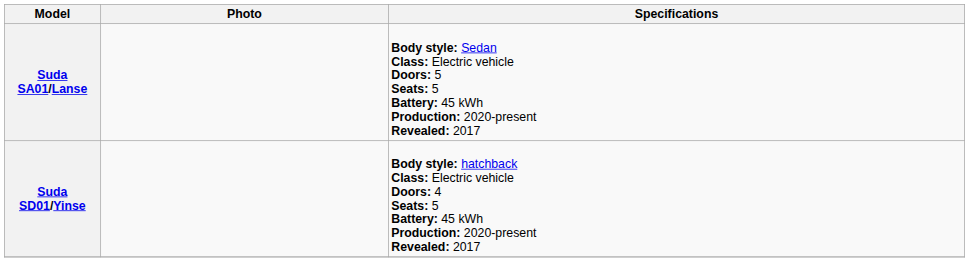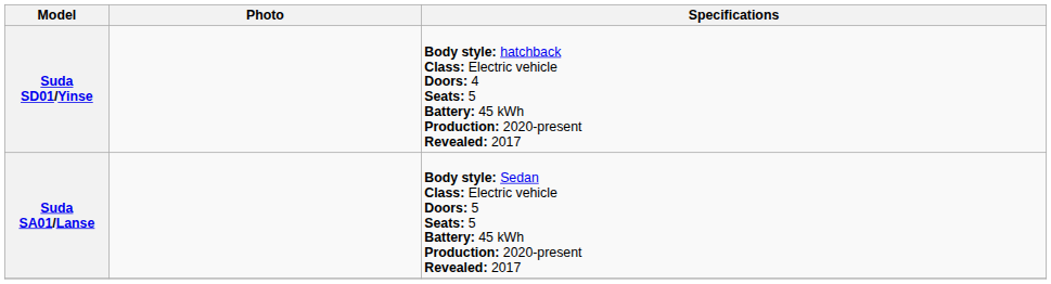 <table class="wikitable">
 <tr>
 <th width=10%>Model</th>
 <th width=30%>Photo</th>
 <th width=100%>Specifications</th>
 </tr>
 <tr>
+<th><a href='#'>Suda SD01</a>/<a href='#'>Yinse</a></th>
+<td></td>
+<td><br><strong>Body style:</strong> <a href='#'>hatchback</a><br><strong>Class:</strong> Electric vehicle<br><strong>Doors:</strong> 4<br><strong>Seats:</strong> 5<br><strong>Battery:</strong>  45 kWh<br><strong>Production:</strong> 2020-present<br><strong>Revealed:</strong> 2017</td>
+</tr>
+<tr>
 <th><a href='#'>Suda SA01</a>/<a href='#'>Lanse</a></th>
 <td></td>
 <td><br><strong>Body style:</strong> <a href='#'>Sedan</a><br><strong>Class:</strong> Electric vehicle<br><strong>Doors:</strong> 5<br><strong>Seats:</strong> 5<br><strong>Battery:</strong> 45 kWh<br><strong>Production:</strong> 2020-present<br><strong>Revealed:</strong> 2017</td>
 </tr>
 <tr>
-<th><a href='#'>Suda SD01</a>/<a href='#'>Yinse</a></th>
-<td></td>
-<td><br><strong>Body style:</strong> <a href='#'>hatchback</a><br><strong>Class:</strong> Electric vehicle<br><strong>Doors:</strong> 4<br><strong>Seats:</strong> 5<br><strong>Battery:</strong>  45 kWh<br><strong>Production:</strong> 2020-present<br><strong>Revealed:</strong> 2017</td>
-</tr>
-<tr>
 </tr>
 </table>
